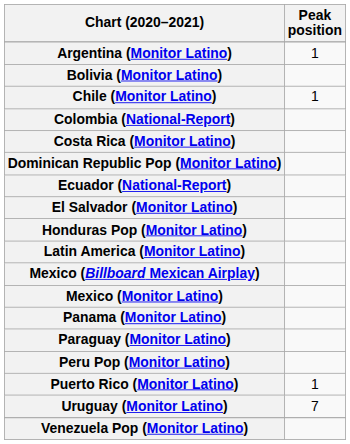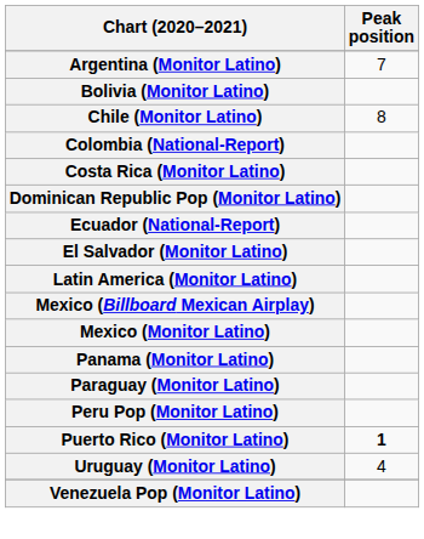 <table class="wikitable sortable plainrowheaders" style="text-align:center">
 <tr>
 <th scope="col">Chart (2020–2021)</th>
 <th scope="col">Peak<br>position</th>
 </tr>
 <tr>
 </tr>
 <tr>
 <th scope="row">Argentina (<a href='#'>Monitor Latino</a>)</th>
-<td>1</td>
+<td>7</td>
 </tr>
 <tr>
 <th scope="row">Bolivia (<a href='#'>Monitor Latino</a>)</th>
 <td></td>
 </tr>
 <tr>
 <th scope="row">Chile (<a href='#'>Monitor Latino</a>)</th>
-<td>1</td>
+<td>8</td>
 </tr>
 <tr>
 <th scope="row">Colombia (<a href='#'>National-Report</a>)</th>
 <td></td>
 </tr>
 <tr>
 <th scope="row">Costa Rica (<a href='#'>Monitor Latino</a>)</th>
 <td></td>
 </tr>
 <tr>
 <th scope="row">Dominican Republic Pop (<a href='#'>Monitor Latino</a>)</th>
 <td></td>
 </tr>
 <tr>
 <th scope="row">Ecuador (<a href='#'>National-Report</a>)</th>
 <td></td>
 </tr>
 <tr>
 <th scope="row">El Salvador (<a href='#'>Monitor Latino</a>)</th>
-<td></td>
-</tr>
-<tr>
-<th scope="row">Honduras Pop (<a href='#'>Monitor Latino</a>)</th>
 <td></td>
 </tr>
 <tr>
 <th scope="row">Latin America (<a href='#'>Monitor Latino</a>)</th>
 <td></td>
 </tr>
 <tr>
 <th scope="row">Mexico (<a href='#'><em>Billboard</em> Mexican Airplay</a>)</th>
 <td></td>
 </tr>
 <tr>
 <th scope="row">Mexico (<a href='#'>Monitor Latino</a>)</th>
 <td></td>
 </tr>
 <tr>
 <th scope="row">Panama (<a href='#'>Monitor Latino</a>)</th>
 <td></td>
 </tr>
 <tr>
 <th scope="row">Paraguay (<a href='#'>Monitor Latino</a>)</th>
 <td></td>
 </tr>
 <tr>
 <th scope="row">Peru Pop (<a href='#'>Monitor Latino</a>)</th>
 <td></td>
 </tr>
 <tr>
 <th scope="row">Puerto Rico (<a href='#'>Monitor Latino</a>)</th>
-<td>1</td>
+<td><strong>1</strong></td>
 </tr>
 <tr>
 <th scope="row">Uruguay (<a href='#'>Monitor Latino</a>)</th>
-<td>7</td>
+<td>4</td>
 </tr>
 <tr>
 </tr>
 <tr>
 </tr>
 <tr>
 </tr>
 <tr>
 <th scope="row">Venezuela Pop (<a href='#'>Monitor Latino</a>)</th>
 <td></td>
 </tr>
 </table>
